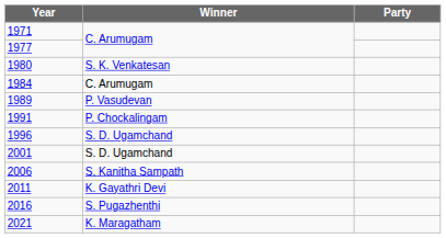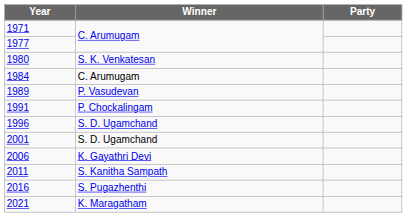 <table class="wikitable" width="50%">
 <tr>
 <th style="background-color:#666666; color:white">Year</th>
 <th style="background-color:#666666; color:white">Winner</th>
 <th style="background-color:#666666; color:white" colspan="2">Party</th>
 </tr>
 <tr>
 <td><a href='#'>1971</a></td>
 <td rowspan=2><a href='#'>C. Arumugam</a></td>
 <td></td>
 </tr>
 <tr>
 <td><a href='#'>1977</a></td>
 </tr>
 <tr>
 <td><a href='#'>1980</a></td>
 <td><a href='#'>S. K. Venkatesan</a></td>
 <td></td>
 </tr>
 <tr>
 <td><a href='#'>1984</a></td>
 <td>C. Arumugam</td>
 <td></td>
 </tr>
 <tr>
 <td><a href='#'>1989</a></td>
 <td><a href='#'>P. Vasudevan</a></td>
 <td></td>
 </tr>
 <tr>
 <td><a href='#'>1991</a></td>
 <td><a href='#'>P. Chockalingam</a></td>
 </tr>
 <tr>
 <td><a href='#'>1996</a></td>
 <td><a href='#'>S. D. Ugamchand</a></td>
 <td></td>
 </tr>
 <tr>
 <td><a href='#'>2001</a></td>
 <td>S. D. Ugamchand</td>
 <td></td>
 </tr>
 <tr>
 <td><a href='#'>2006</a></td>
-<td><a href='#'>S. Kanitha Sampath</a></td>
+<td><a href='#'>K. Gayathri Devi</a></td>
 <td></td>
 </tr>
 <tr>
 <td><a href='#'>2011</a></td>
-<td><a href='#'>K. Gayathri Devi</a></td>
+<td><a href='#'>S. Kanitha Sampath</a></td>
 <td></td>
 </tr>
 <tr>
 <td><a href='#'>2016</a></td>
 <td><a href='#'>S. Pugazhenthi</a></td>
 <td></td>
 </tr>
 <tr>
 <td><a href='#'>2021</a></td>
 <td><a href='#'>K. Maragatham</a></td>
 <td></td>
 </tr>
 </table>
